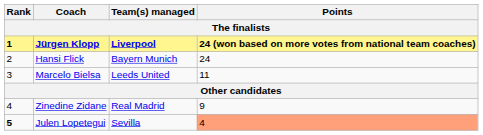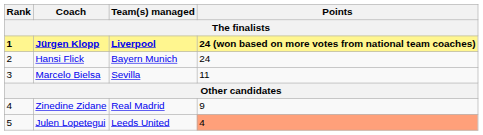 <table class="wikitable">
 <tr>
 <th>Rank</th>
 <th>Coach</th>
 <th>Team(s) managed</th>
 <th>Points</th>
 </tr>
 <tr>
 <th colspan="5">The finalists</th>
 </tr>
 <tr style="background-color: #FFF68F; font-weight: bold;">
 <td>1</td>
 <td> <a href='#'>Jürgen Klopp</a></td>
 <td> <a href='#'>Liverpool</a></td>
 <td>24 (won based on more votes from national team coaches)</td>
 </tr>
 <tr>
 <td>2</td>
 <td> <a href='#'>Hansi Flick</a></td>
 <td> <a href='#'>Bayern Munich</a></td>
 <td>24</td>
 </tr>
 <tr>
 <td>3</td>
 <td> <a href='#'>Marcelo Bielsa</a></td>
-<td> <a href='#'>Leeds United</a></td>
+<td> <a href='#'>Sevilla</a></td>
 <td>11</td>
 </tr>
 <tr>
 <th colspan="5">Other candidates</th>
 </tr>
 <tr>
 <td>4</td>
 <td> <a href='#'>Zinedine Zidane</a></td>
 <td> <a href='#'>Real Madrid</a></td>
 <td>9</td>
 </tr>
 <tr>
-<td><strong>5</strong></td>
+<td>5</td>
 <td> <a href='#'>Julen Lopetegui</a></td>
-<td> <a href='#'>Sevilla</a></td>
+<td> <a href='#'>Leeds United</a></td>
 <td style="background: lightsalmon;">4</td>
 </tr>
 </table>
